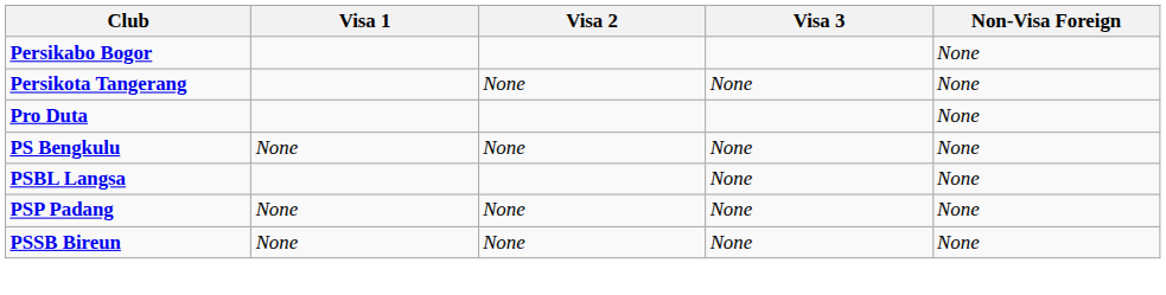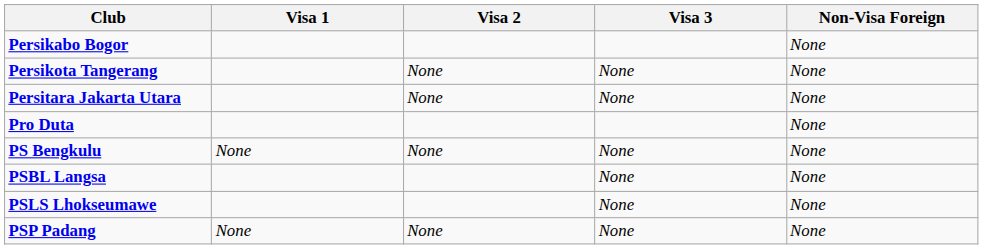 <table class="wikitable" border="1">
 <tr>
 <th width="190">Club</th>
 <th width="175">Visa 1</th>
 <th width="175">Visa 2</th>
 <th width="175">Visa 3</th>
 <th width="175">Non-Visa Foreign</th>
 </tr>
 <tr style="vertical-align:top;">
 <td><strong><a href='#'>Persikabo Bogor</a></strong></td>
 <td> </td>
 <td> </td>
 <td> </td>
 <td><em>None</em></td>
 </tr>
 <tr style="vertical-align:top;">
 <td><strong><a href='#'>Persikota Tangerang</a></strong></td>
+<td> </td>
+<td><em>None</em></td>
+<td><em>None</em></td>
+<td><em>None</em></td>
+</tr>
+<tr style="vertical-align:top;">
+<td><strong><a href='#'>Persitara Jakarta Utara</a></strong></td>
 <td> </td>
 <td><em>None</em></td>
 <td><em>None</em></td>
 <td><em>None</em></td>
 </tr>
 <tr style="vertical-align:top;">
 <td><strong><a href='#'>Pro Duta</a></strong></td>
 <td> </td>
 <td> </td>
 <td> </td>
 <td><em>None</em></td>
 </tr>
 <tr style="vertical-align:top;">
 <td><strong><a href='#'>PS Bengkulu</a></strong></td>
 <td><em>None</em></td>
 <td><em>None</em></td>
 <td><em>None</em></td>
 <td><em>None</em></td>
 </tr>
 <tr style="vertical-align:top;">
 <td><strong><a href='#'>PSBL Langsa</a></strong></td>
 <td> </td>
 <td> </td>
 <td><em>None</em></td>
 <td><em>None</em></td>
 </tr>
 <tr style="vertical-align:top;">
+<td><strong><a href='#'>PSLS Lhokseumawe</a></strong></td>
+<td> </td>
+<td> </td>
+<td><em>None</em></td>
+<td><em>None</em></td>
+</tr>
+<tr style="vertical-align:top;">
 <td><strong><a href='#'>PSP Padang</a></strong></td>
 <td><em>None</em></td>
 <td><em>None</em></td>
 <td><em>None</em></td>
 <td><em>None</em></td>
 </tr>
-<tr style="vertical-align:top;">
-<td><strong><a href='#'>PSSB Bireun</a></strong></td>
-<td><em>None</em></td>
-<td><em>None</em></td>
-<td><em>None</em></td>
-<td><em>None</em></td>
-</tr>
 </table>
